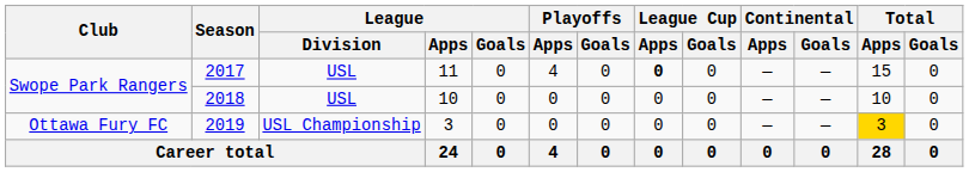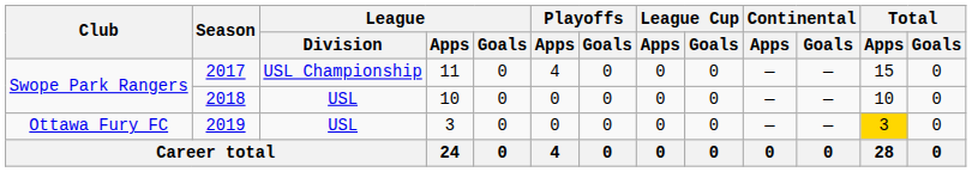 <table class="wikitable" style="text-align: center;">
 <tr>
 <th rowspan="2">Club</th>
 <th rowspan="2">Season</th>
 <th colspan="3">League</th>
 <th colspan="2">Playoffs</th>
 <th colspan="2">League Cup</th>
 <th colspan="2">Continental</th>
 <th colspan="2">Total</th>
 </tr>
 <tr>
 <th>Division</th>
 <th>Apps</th>
 <th>Goals</th>
 <th>Apps</th>
 <th>Goals</th>
 <th>Apps</th>
 <th>Goals</th>
 <th>Apps</th>
 <th>Goals</th>
 <th>Apps</th>
 <th>Goals</th>
 </tr>
 <tr>
 <td rowspan="2"><a href='#'>Swope Park Rangers</a></td>
 <td><a href='#'>2017</a></td>
-<td><a href='#'>USL</a></td>
+<td><a href='#'>USL Championship</a></td>
 <td>11</td>
 <td>0</td>
 <td>4</td>
 <td>0</td>
-<td><strong>0</strong></td>
+<td>0</td>
 <td>0</td>
 <td>—</td>
 <td>—</td>
 <td>15</td>
 <td>0</td>
 </tr>
 <tr>
 <td><a href='#'>2018</a></td>
 <td><a href='#'>USL</a></td>
 <td>10</td>
 <td>0</td>
 <td>0</td>
 <td>0</td>
 <td>0</td>
 <td>0</td>
 <td>—</td>
 <td>—</td>
 <td>10</td>
 <td>0</td>
 </tr>
 <tr>
 <td rowspan="1"><a href='#'>Ottawa Fury FC</a></td>
 <td><a href='#'>2019</a></td>
-<td><a href='#'>USL Championship</a></td>
+<td><a href='#'>USL</a></td>
 <td>3</td>
 <td>0</td>
 <td>0</td>
 <td>0</td>
 <td>0</td>
 <td>0</td>
 <td>—</td>
 <td>—</td>
 <td style="background: gold;">3</td>
 <td>0</td>
 </tr>
 <tr>
 <th colspan="3">Career total</th>
 <th>24</th>
 <th>0</th>
 <th>4</th>
 <th>0</th>
 <th>0</th>
 <th>0</th>
 <th>0</th>
 <th>0</th>
 <th>28</th>
 <th>0</th>
 </tr>
 </table>
